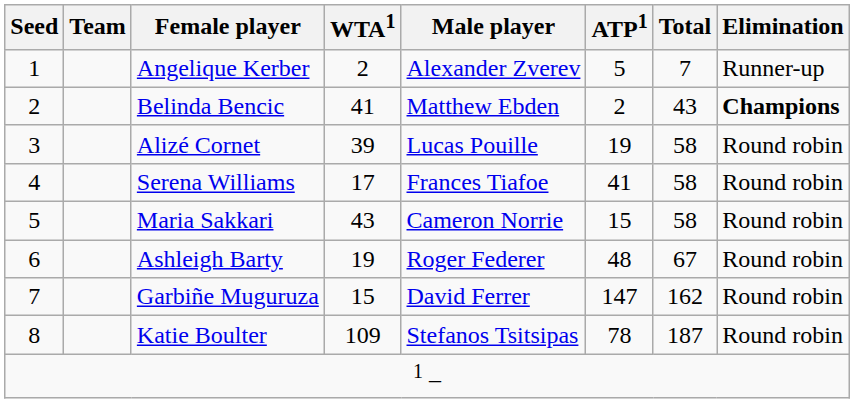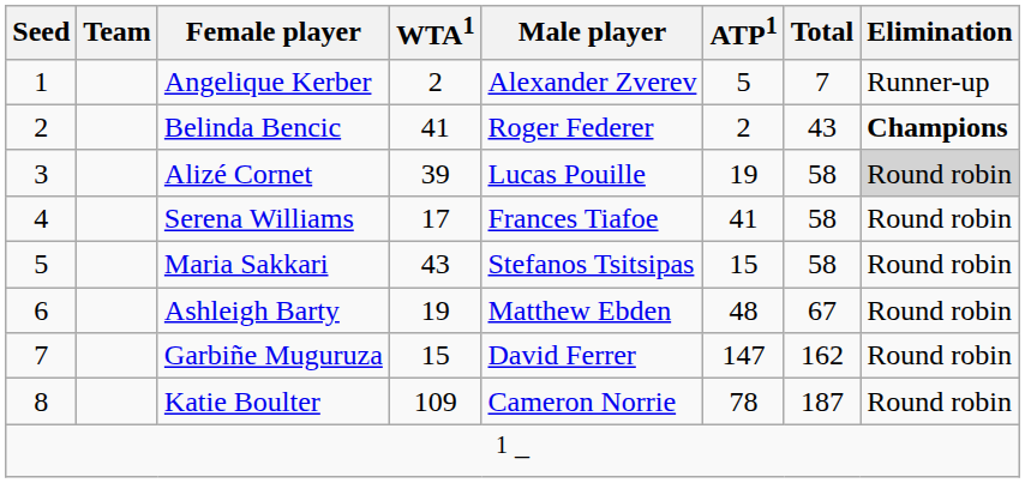 <table class="wikitable">
 <tr>
 <th>Seed</th>
 <th>Team</th>
 <th>Female player</th>
 <th>WTA<sup>1</sup></th>
 <th>Male player</th>
 <th>ATP<sup>1</sup></th>
 <th>Total</th>
 <th>Elimination</th>
 </tr>
 <tr>
 <td align=center>1</td>
 <td></td>
 <td><a href='#'>Angelique Kerber</a></td>
 <td align=center>2</td>
 <td><a href='#'>Alexander Zverev</a></td>
 <td align=center>5</td>
 <td align=center>7</td>
 <td>Runner-up</td>
 </tr>
 <tr>
 <td align=center>2</td>
 <td></td>
 <td><a href='#'>Belinda Bencic</a></td>
 <td align=center>41</td>
-<td><a href='#'>Matthew Ebden</a></td>
+<td><a href='#'>Roger Federer</a></td>
 <td align=center>2</td>
 <td align=center>43</td>
 <td><strong>Champions</strong></td>
 </tr>
 <tr>
 <td align=center>3</td>
 <td></td>
 <td><a href='#'>Alizé Cornet</a></td>
 <td align=center>39</td>
 <td><a href='#'>Lucas Pouille</a></td>
 <td align=center>19</td>
 <td align=center>58</td>
-<td>Round robin</td>
+<td style="background: lightgrey;">Round robin</td>
 </tr>
 <tr>
 <td align=center>4</td>
 <td></td>
 <td><a href='#'>Serena Williams</a></td>
 <td align=center>17</td>
 <td><a href='#'>Frances Tiafoe</a></td>
 <td align=center>41</td>
 <td align=center>58</td>
 <td>Round robin</td>
 </tr>
 <tr>
 <td align=center>5</td>
 <td></td>
 <td><a href='#'>Maria Sakkari</a></td>
 <td align=center>43</td>
-<td><a href='#'>Cameron Norrie</a></td>
+<td><a href='#'>Stefanos Tsitsipas</a></td>
 <td align=center>15</td>
 <td align=center>58</td>
 <td>Round robin</td>
 </tr>
 <tr>
 <td align=center>6</td>
 <td></td>
 <td><a href='#'>Ashleigh Barty</a></td>
 <td align=center>19</td>
-<td><a href='#'>Roger Federer</a></td>
+<td><a href='#'>Matthew Ebden</a></td>
 <td align=center>48</td>
 <td align=center>67</td>
 <td>Round robin</td>
 </tr>
 <tr>
 <td align=center>7</td>
 <td></td>
 <td><a href='#'>Garbiñe Muguruza</a></td>
 <td align=center>15</td>
 <td><a href='#'>David Ferrer</a></td>
 <td align=center>147</td>
 <td align=center>162</td>
 <td>Round robin</td>
 </tr>
 <tr>
 <td align=center>8</td>
 <td></td>
 <td><a href='#'>Katie Boulter</a></td>
 <td align=center>109</td>
-<td><a href='#'>Stefanos Tsitsipas</a></td>
+<td><a href='#'>Cameron Norrie</a></td>
 <td align=center>78</td>
 <td align=center>187</td>
 <td>Round robin</td>
 </tr>
 <tr>
 <td colspan="8" align="center"><sup>1</sup> – </td>
 </tr>
 </table>
